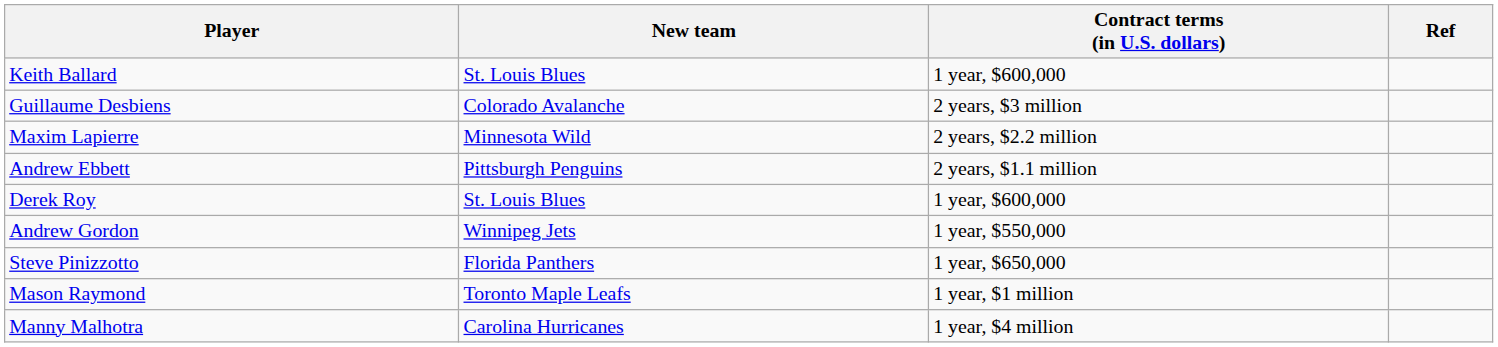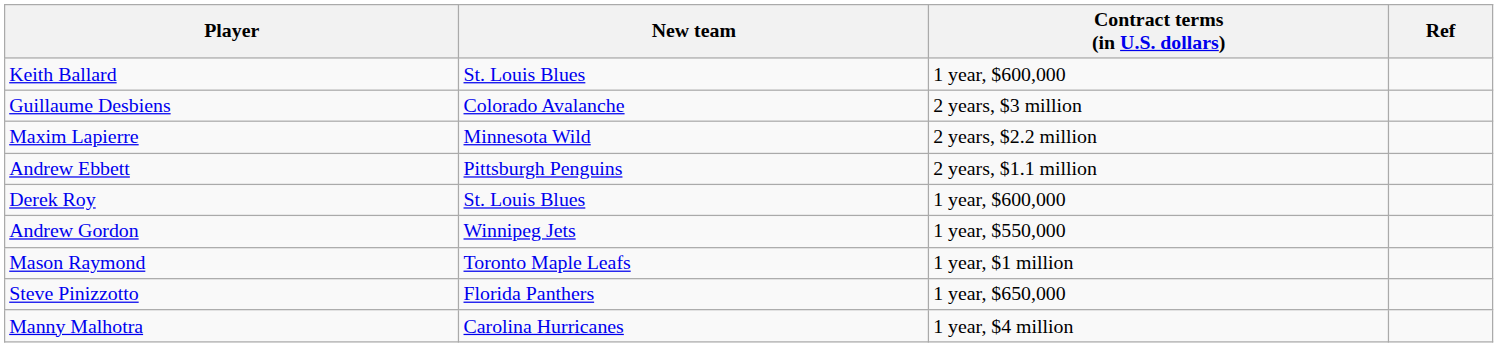 <table class="wikitable" style="width:95%;">
 <tr>
 <th>Player</th>
 <th>New team</th>
 <th>Contract terms<br>(in <a href='#'>U.S. dollars</a>)</th>
 <th>Ref</th>
 </tr>
 <tr>
 <td><a href='#'>Keith Ballard</a></td>
 <td><a href='#'>St. Louis Blues</a></td>
 <td>1 year, $600,000</td>
 <td></td>
 </tr>
 <tr>
 <td><a href='#'>Guillaume Desbiens</a></td>
 <td><a href='#'>Colorado Avalanche</a></td>
 <td>2 years, $3 million</td>
 <td></td>
 </tr>
 <tr>
 <td><a href='#'>Maxim Lapierre</a></td>
 <td><a href='#'>Minnesota Wild</a></td>
 <td>2 years, $2.2 million</td>
 <td></td>
 </tr>
 <tr>
 <td><a href='#'>Andrew Ebbett</a></td>
 <td><a href='#'>Pittsburgh Penguins</a></td>
 <td>2 years, $1.1 million</td>
 <td></td>
 </tr>
 <tr>
 <td><a href='#'>Derek Roy</a></td>
 <td><a href='#'>St. Louis Blues</a></td>
 <td>1 year, $600,000</td>
 <td></td>
 </tr>
 <tr>
 <td><a href='#'>Andrew Gordon</a></td>
 <td><a href='#'>Winnipeg Jets</a></td>
 <td>1 year, $550,000</td>
 <td></td>
 </tr>
 <tr>
+<td><a href='#'>Mason Raymond</a></td>
+<td><a href='#'>Toronto Maple Leafs</a></td>
+<td>1 year, $1 million</td>
+<td></td>
+</tr>
+<tr>
 <td><a href='#'>Steve Pinizzotto</a></td>
 <td><a href='#'>Florida Panthers</a></td>
 <td>1 year, $650,000</td>
-<td></td>
-</tr>
-<tr>
-<td><a href='#'>Mason Raymond</a></td>
-<td><a href='#'>Toronto Maple Leafs</a></td>
-<td>1 year, $1 million</td>
 <td></td>
 </tr>
 <tr>
 <td><a href='#'>Manny Malhotra</a></td>
 <td><a href='#'>Carolina Hurricanes</a></td>
 <td>1 year, $4 million</td>
 <td></td>
 </tr>
 </table>
